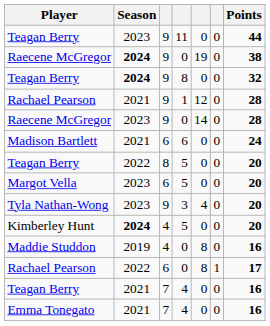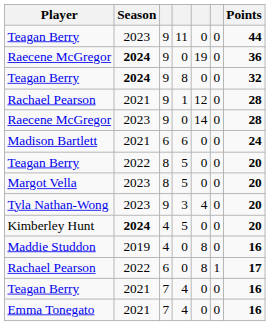 <table class="wikitable sortable" style="text-align:right;">
 <tr>
 <th>Player</th>
 <th>Season</th>
 <th></th>
 <th></th>
 <th></th>
 <th></th>
 <th>Points</th>
 </tr>
 <tr>
 <td align=left><a href='#'>Teagan Berry</a></td>
 <td align=center>2023</td>
 <td>9</td>
 <td>11</td>
 <td>0</td>
 <td>0</td>
 <td><strong>44</strong></td>
 </tr>
 <tr>
 <td align=left><a href='#'>Raecene McGregor</a></td>
 <td align=center><strong>2024</strong></td>
 <td>9</td>
 <td>0</td>
 <td>19</td>
 <td>0</td>
-<td><strong>38</strong></td>
+<td><strong>36</strong></td>
 </tr>
 <tr>
 <td align=left><a href='#'>Teagan Berry</a></td>
 <td align=center><strong>2024</strong></td>
 <td>9</td>
 <td>8</td>
 <td>0</td>
 <td>0</td>
 <td><strong>32</strong></td>
 </tr>
 <tr>
 <td align=left><a href='#'>Rachael Pearson</a></td>
 <td align="center">2021</td>
 <td>9</td>
 <td>1</td>
 <td>12</td>
 <td>0</td>
 <td><strong>28</strong></td>
 </tr>
 <tr>
 <td align=left><a href='#'>Raecene McGregor</a></td>
 <td align=center>2023</td>
 <td>9</td>
 <td>0</td>
 <td>14</td>
 <td>0</td>
 <td><strong>28</strong></td>
 </tr>
 <tr>
 <td align=left><a href='#'>Madison Bartlett</a></td>
 <td align=center>2021</td>
 <td>6</td>
 <td>6</td>
 <td>0</td>
 <td>0</td>
 <td><strong>24</strong></td>
 </tr>
 <tr>
 <td align=left><a href='#'>Teagan Berry</a></td>
 <td align=center>2022</td>
 <td>8</td>
 <td>5</td>
 <td>0</td>
 <td>0</td>
 <td><strong>20</strong></td>
 </tr>
 <tr>
 <td align=left><a href='#'>Margot Vella</a></td>
 <td align=center>2023</td>
-<td>6</td>
+<td>8</td>
 <td>5</td>
 <td>0</td>
 <td>0</td>
 <td><strong>20</strong></td>
 </tr>
 <tr>
 <td align=left><a href='#'>Tyla Nathan-Wong</a></td>
 <td align=center>2023</td>
 <td>9</td>
 <td>3</td>
 <td>4</td>
 <td>0</td>
 <td><strong>20</strong></td>
 </tr>
 <tr>
 <td align=left>Kimberley Hunt</td>
 <td align=center><strong>2024</strong></td>
 <td>4</td>
 <td>5</td>
 <td>0</td>
 <td>0</td>
 <td><strong>20</strong></td>
 </tr>
 <tr>
 <td align=left><a href='#'>Maddie Studdon</a></td>
 <td align=center>2019</td>
 <td>4</td>
 <td>0</td>
 <td>8</td>
 <td>0</td>
 <td><strong>16</strong></td>
 </tr>
 <tr>
 <td align=left><a href='#'>Rachael Pearson</a></td>
 <td align="center">2022</td>
 <td>6</td>
 <td>0</td>
 <td>8</td>
 <td>1</td>
 <td><strong>17</strong></td>
 </tr>
 <tr>
 <td align=left><a href='#'>Teagan Berry</a></td>
 <td align=center>2021</td>
 <td>7</td>
 <td>4</td>
 <td>0</td>
 <td>0</td>
 <td><strong>16</strong></td>
 </tr>
 <tr>
 <td align=left><a href='#'>Emma Tonegato</a></td>
 <td align=center>2021</td>
 <td>7</td>
 <td>4</td>
 <td>0</td>
 <td>0</td>
 <td><strong>16</strong></td>
 </tr>
 </table>
